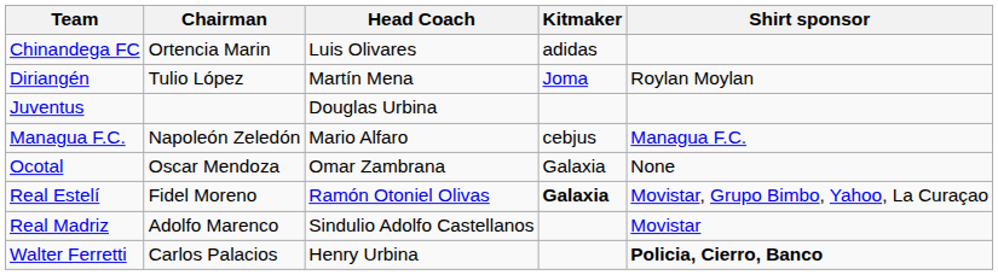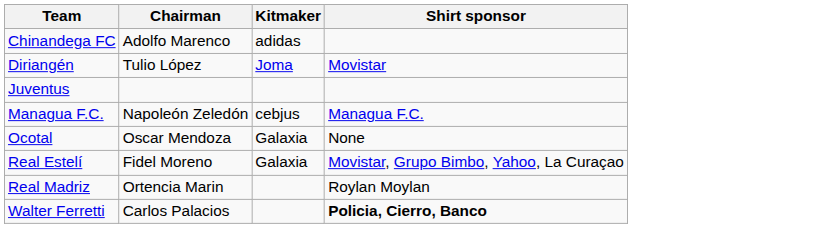 <table class="wikitable sortable" style="text-align: left;">
 <tr>
 <th>Team</th>
 <th>Chairman</th>
-<th>Head Coach</th>
 <th>Kitmaker</th>
 <th>Shirt sponsor</th>
 </tr>
 <tr>
 <td><a href='#'>Chinandega FC</a></td>
-<td> Ortencia Marin</td>
-<td> Luis Olivares</td>
+<td> Adolfo Marenco</td>
 <td>adidas</td>
 <td></td>
 </tr>
 <tr>
 <td><a href='#'>Diriangén</a></td>
 <td> Tulio López</td>
-<td> Martín Mena</td>
 <td><a href='#'>Joma</a></td>
-<td>Roylan Moylan</td>
+<td><a href='#'>Movistar</a></td>
 </tr>
 <tr>
 <td><a href='#'>Juventus</a></td>
 <td></td>
-<td> Douglas Urbina</td>
 <td></td>
 <td></td>
 </tr>
 <tr>
 <td><a href='#'>Managua F.C.</a></td>
 <td> Napoleón Zeledón</td>
-<td> Mario Alfaro</td>
 <td>cebjus</td>
 <td><a href='#'>Managua F.C.</a></td>
 </tr>
 <tr>
 <td><a href='#'>Ocotal</a></td>
 <td> Oscar Mendoza</td>
-<td> Omar Zambrana</td>
 <td>Galaxia</td>
 <td>None</td>
 </tr>
 <tr>
 <td><a href='#'>Real Estelí</a></td>
 <td> Fidel Moreno</td>
-<td> <a href='#'>Ramón Otoniel Olivas</a></td>
-<td><strong>Galaxia</strong></td>
+<td>Galaxia</td>
 <td><a href='#'>Movistar</a>, <a href='#'>Grupo Bimbo</a>, <a href='#'>Yahoo</a>, La Curaçao</td>
 </tr>
 <tr>
 <td><a href='#'>Real Madriz</a></td>
-<td> Adolfo Marenco</td>
-<td> Sindulio Adolfo Castellanos</td>
+<td> Ortencia Marin</td>
 <td></td>
-<td><a href='#'>Movistar</a></td>
+<td>Roylan Moylan</td>
 </tr>
 <tr>
 <td><a href='#'>Walter Ferretti</a></td>
 <td> Carlos Palacios</td>
-<td> Henry Urbina</td>
 <td></td>
 <td><strong>Policia, Cierro, Banco</strong></td>
 </tr>
 </table>
